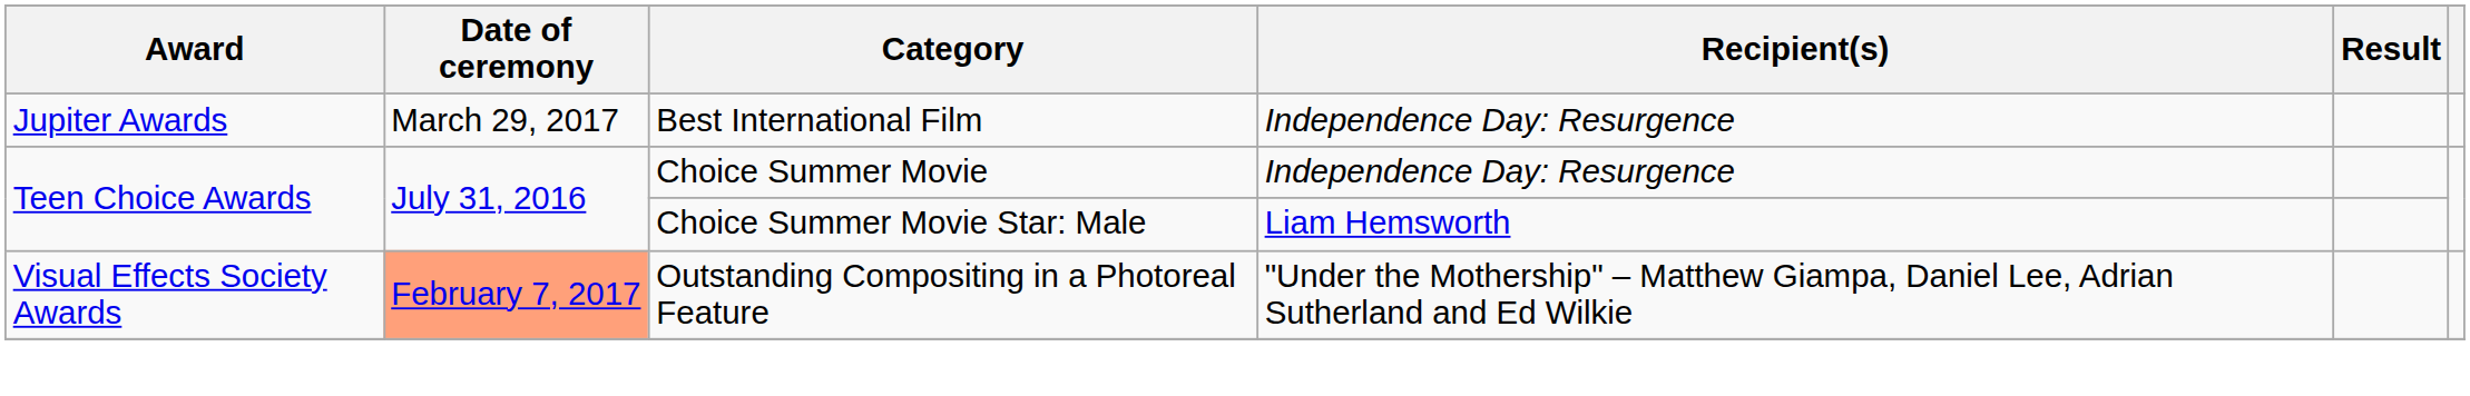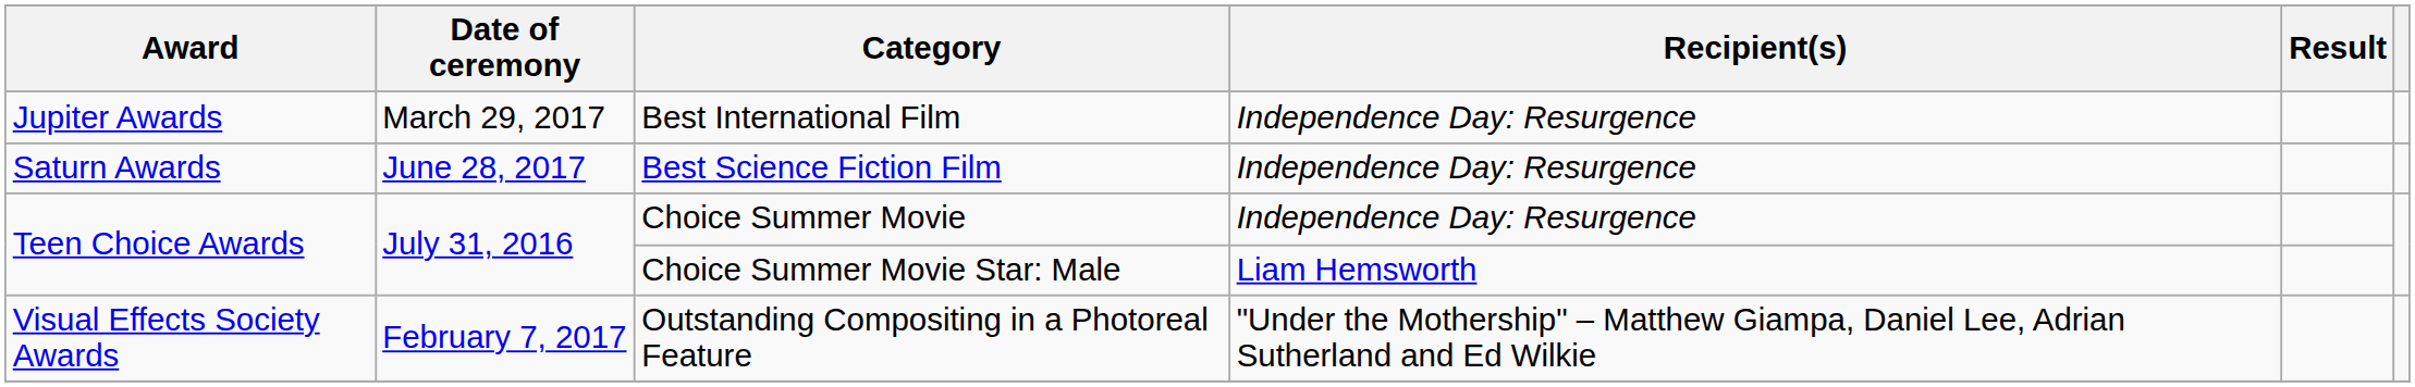 <table class="wikitable sortable" style="width:95%;">
 <tr>
 </tr>
 <tr>
 <th>Award</th>
 <th>Date of ceremony</th>
 <th>Category</th>
 <th>Recipient(s)</th>
 <th>Result</th>
 <th class="unsortable"></th>
 </tr>
 <tr>
 <td><a href='#'>Jupiter Awards</a></td>
 <td>March 29, 2017</td>
 <td>Best International Film</td>
 <td><em>Independence Day: Resurgence</em></td>
 <td></td>
 <td></td>
 </tr>
 <tr>
+<td><a href='#'>Saturn Awards</a></td>
+<td><a href='#'>June 28, 2017</a></td>
+<td><a href='#'>Best Science Fiction Film</a></td>
+<td><em>Independence Day: Resurgence</em></td>
+<td></td>
+<td></td>
+</tr>
+<tr>
 <td rowspan="2"><a href='#'>Teen Choice Awards</a></td>
 <td rowspan="2"><a href='#'>July 31, 2016</a></td>
 <td>Choice Summer Movie</td>
 <td><em>Independence Day: Resurgence</em></td>
 <td></td>
 <td rowspan="2"></td>
 </tr>
 <tr>
 <td>Choice Summer Movie Star: Male</td>
 <td><a href='#'>Liam Hemsworth</a></td>
 <td></td>
 </tr>
 <tr>
 <td><a href='#'>Visual Effects Society Awards</a></td>
-<td style="background: lightsalmon;"><a href='#'>February 7, 2017</a></td>
+<td><a href='#'>February 7, 2017</a></td>
 <td>Outstanding Compositing in a Photoreal Feature</td>
 <td>"Under the Mothership" – Matthew Giampa, Daniel Lee, Adrian Sutherland and Ed Wilkie</td>
 <td></td>
 <td></td>
 </tr>
 <tr>
 </tr>
 </table>
